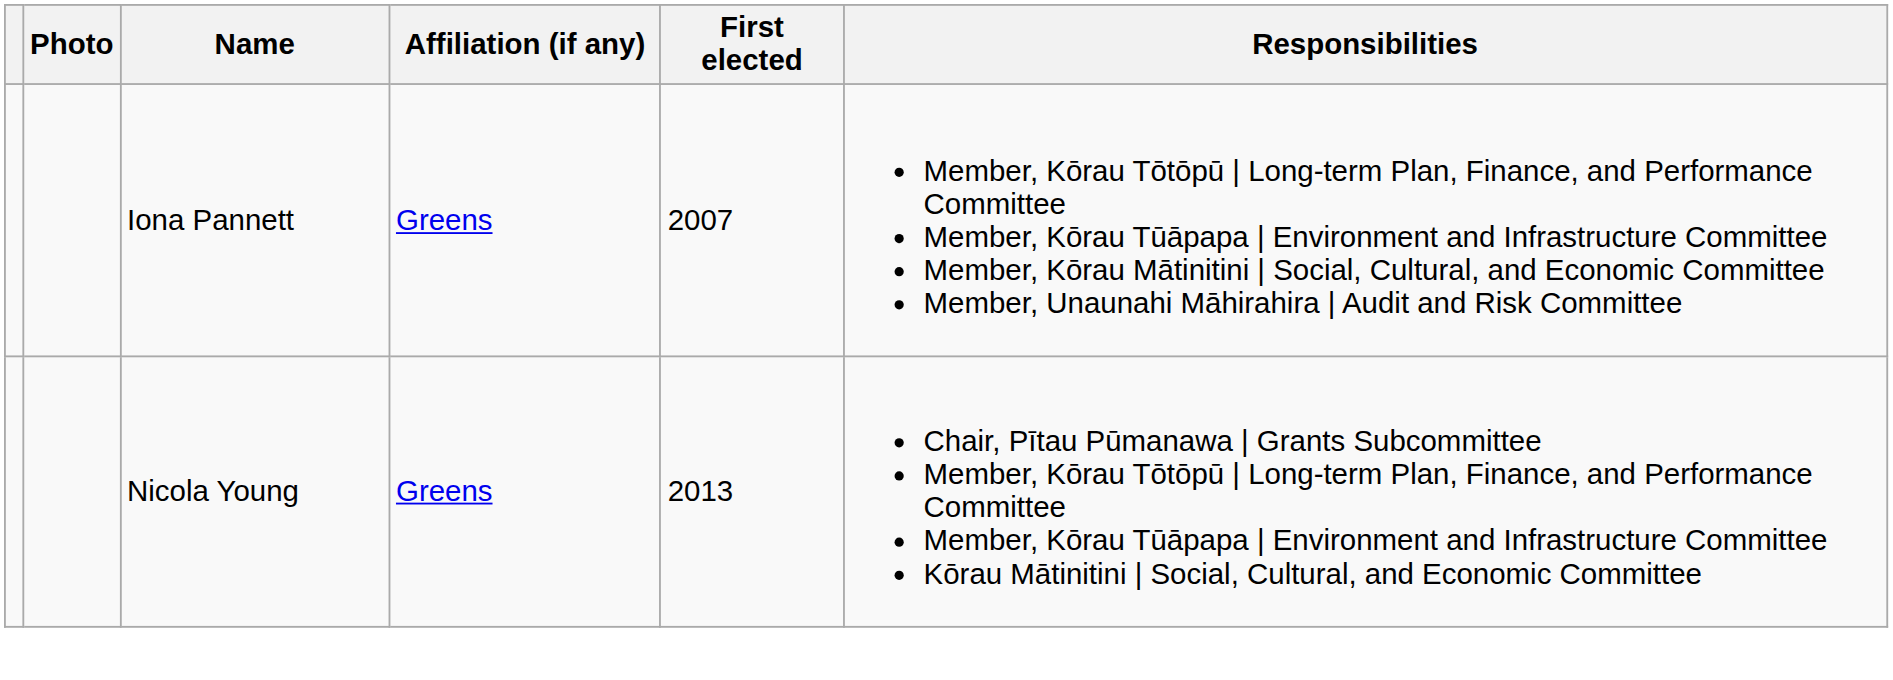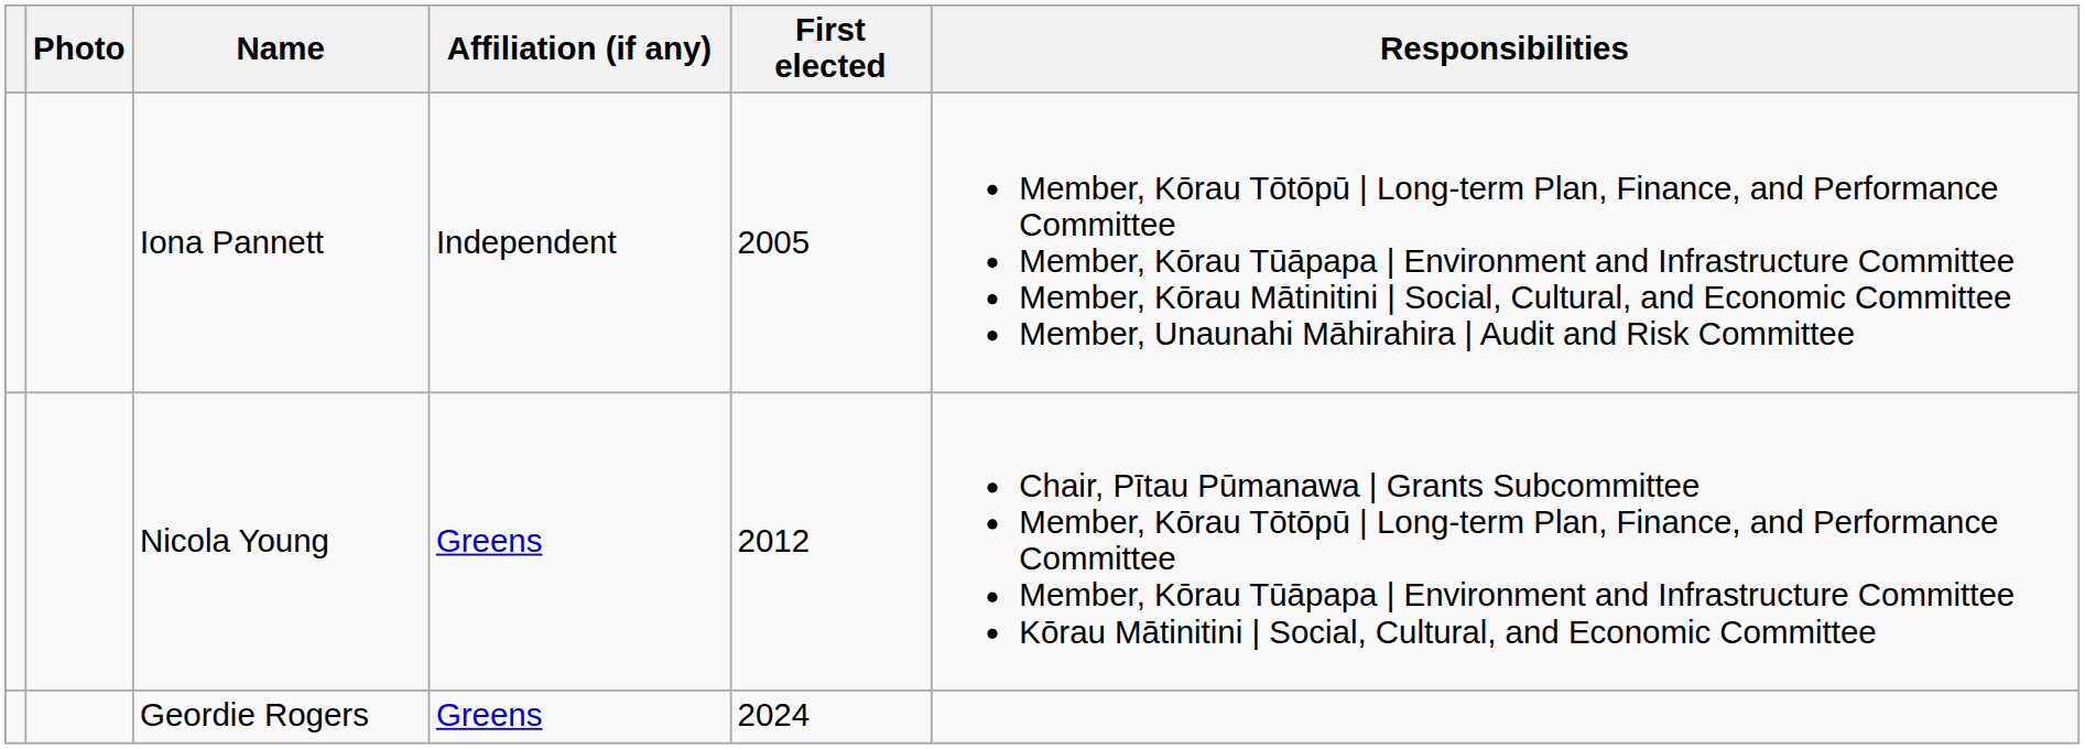 <table class="wikitable" width="81%">
 <tr>
 <th width="1%"></th>
 <th>Photo</th>
 <th width="15%">Name</th>
 <th width="15%">Affiliation (if any)</th>
 <th width="10%">First elected</th>
 <th width="60%">Responsibilities</th>
 </tr>
 <tr>
 <td bgcolor=></td>
 <td></td>
 <td>Iona Pannett</td>
-<td><a href='#'>Greens</a></td>
-<td>2007</td>
+<td>Independent</td>
+<td>2005</td>
 <td><br><ul><li>Member, Kōrau Tōtōpū | Long-term Plan, Finance, and Performance Committee</li><li>Member, Kōrau Tūāpapa | Environment and Infrastructure Committee</li><li>Member, Kōrau Mātinitini | Social, Cultural, and Economic Committee</li><li>Member, Unaunahi Māhirahira | Audit and Risk Committee</li></ul></td>
 </tr>
 <tr>
 <td bgcolor=></td>
 <td></td>
 <td>Nicola Young</td>
 <td><a href='#'>Greens</a></td>
-<td>2013</td>
+<td>2012</td>
 <td><br><ul><li>Chair, Pītau Pūmanawa | Grants Subcommittee</li><li>Member, Kōrau Tōtōpū | Long-term Plan, Finance, and Performance Committee</li><li>Member, Kōrau Tūāpapa | Environment and Infrastructure Committee</li><li>Kōrau Mātinitini | Social, Cultural, and Economic Committee</li></ul></td>
 </tr>
+<tr>
+<td bgcolor=></td>
+<td></td>
+<td>Geordie Rogers</td>
+<td><a href='#'>Greens</a></td>
+<td>2024</td>
+<td></td>
+</tr>
 </table>
